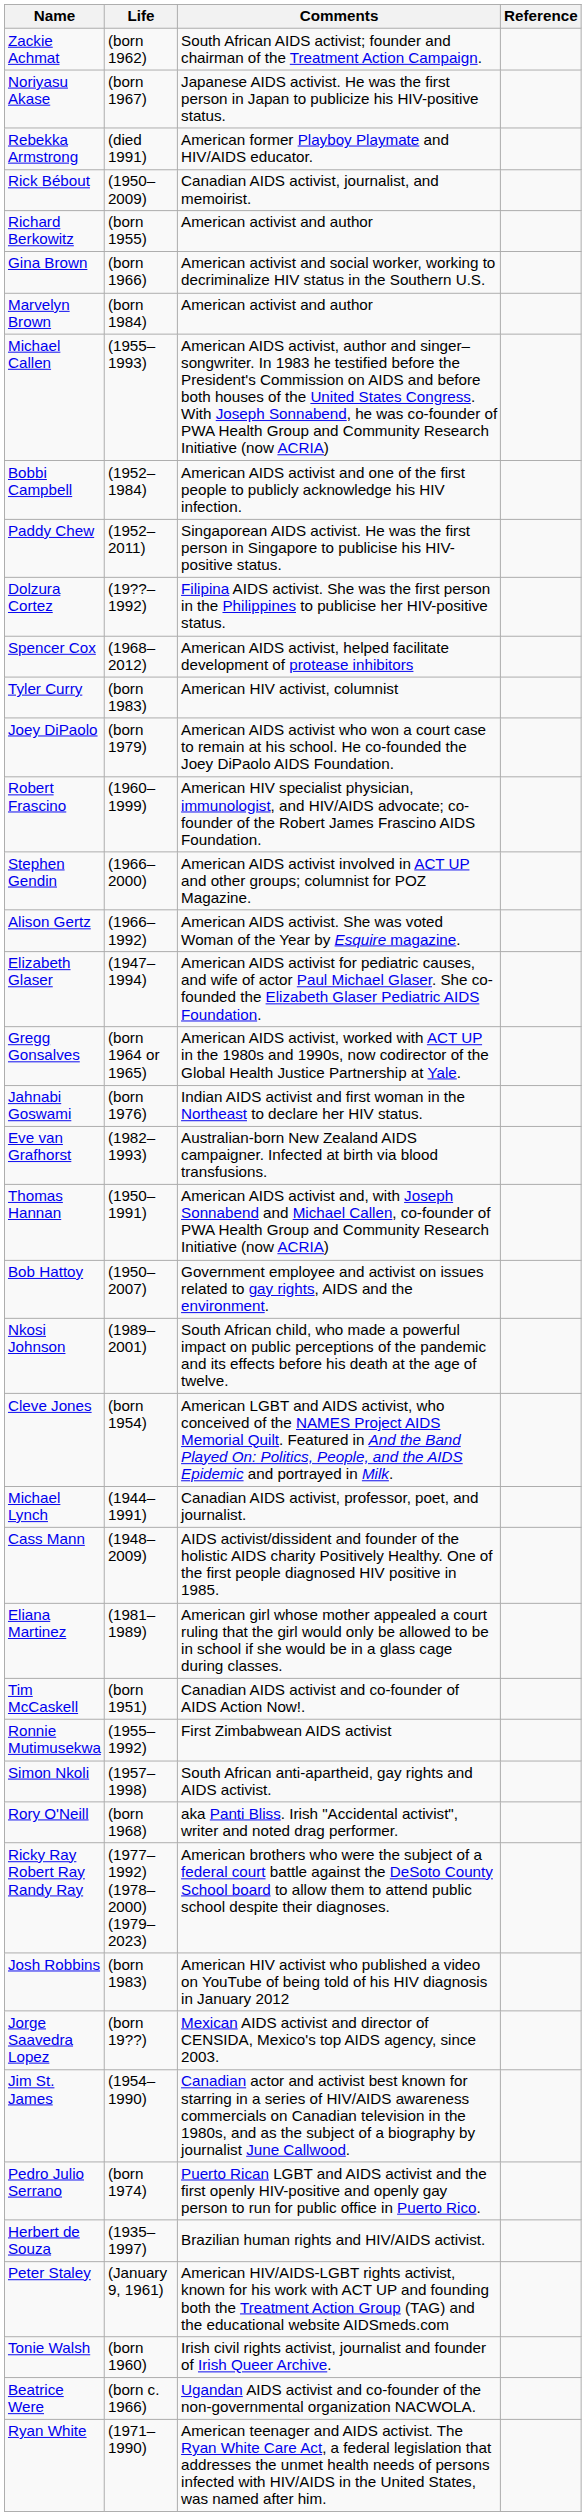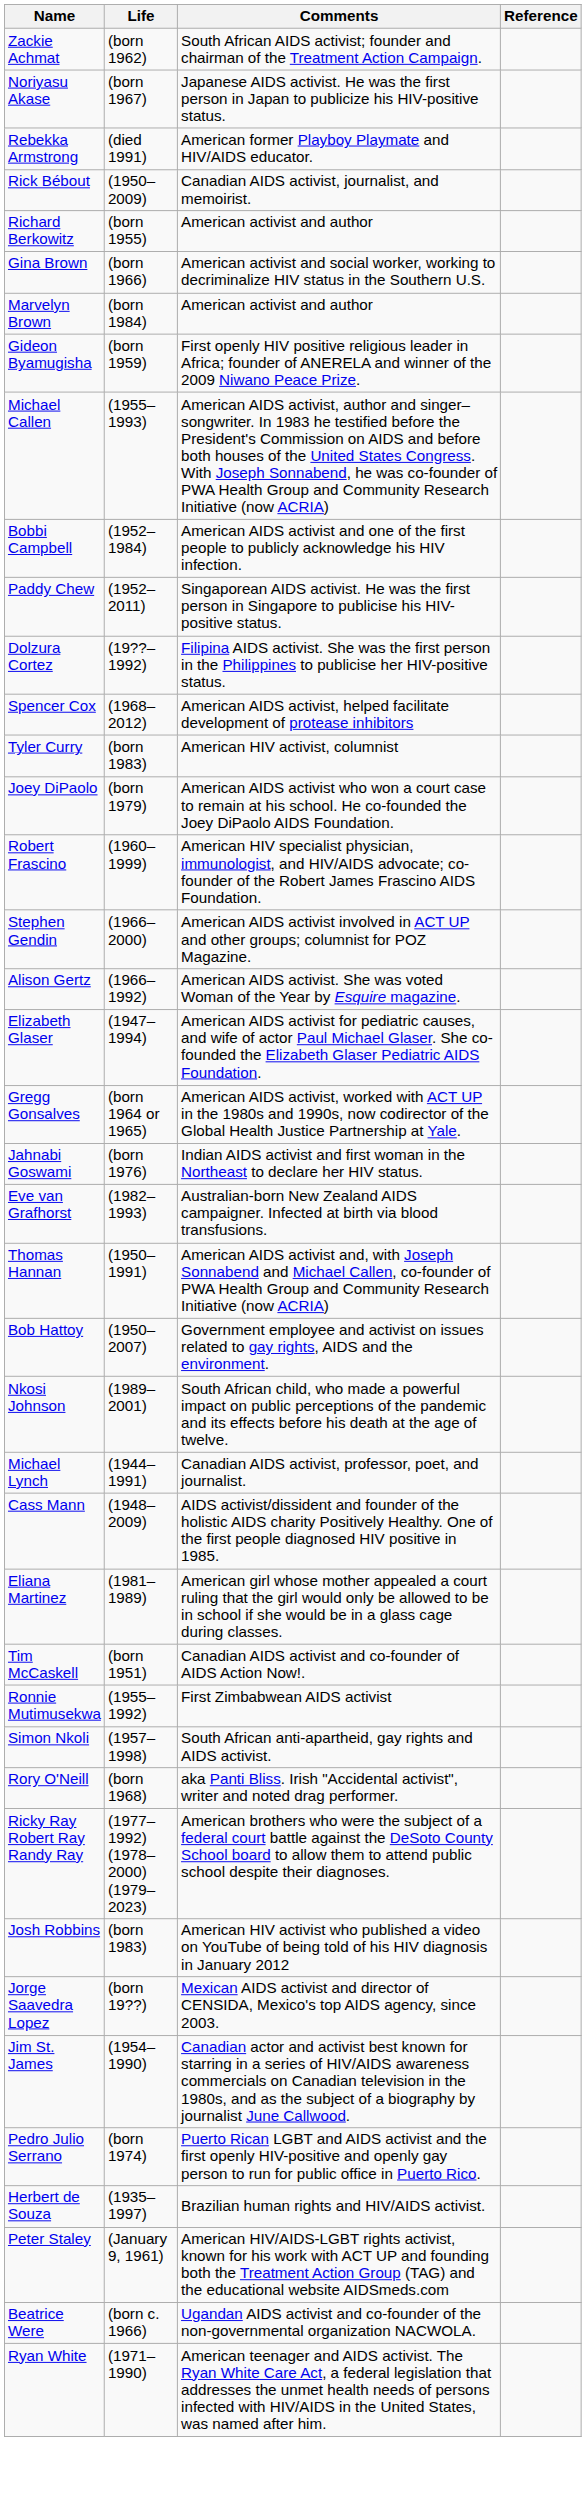 <table class=wikitable>
 <tr>
 <th style="width:17%;">Name</th>
 <th style="width:13%;">Life</th>
 <th style="width:65%;">Comments</th>
 <th style="width:5%;">Reference</th>
 </tr>
 <tr valign="top">
 <td><a href='#'>Zackie Achmat</a></td>
 <td>(born 1962)</td>
 <td>South African AIDS activist; founder and chairman of the <a href='#'>Treatment Action Campaign</a>.</td>
 <td></td>
 </tr>
 <tr valign="top">
 <td><a href='#'>Noriyasu Akase</a></td>
 <td>(born 1967)</td>
 <td>Japanese AIDS activist. He was the first person in Japan to publicize his HIV-positive status.</td>
 <td></td>
 </tr>
 <tr valign="top">
 <td><a href='#'>Rebekka Armstrong</a></td>
 <td>(died 1991)</td>
 <td>American former <a href='#'>Playboy Playmate</a> and HIV/AIDS educator.</td>
 <td></td>
 </tr>
 <tr valign="top">
 <td><a href='#'>Rick Bébout</a></td>
 <td>(1950–2009)</td>
 <td>Canadian AIDS activist, journalist, and memoirist.</td>
 <td></td>
 </tr>
 <tr valign="top">
 <td><a href='#'>Richard Berkowitz</a></td>
 <td>(born 1955)</td>
 <td>American activist and author</td>
 <td></td>
 </tr>
 <tr valign="top">
 <td><a href='#'>Gina Brown</a></td>
 <td>(born 1966)</td>
 <td>American activist and social worker, working to decriminalize HIV status in the Southern U.S.</td>
 <td></td>
 </tr>
 <tr valign="top">
 <td><a href='#'>Marvelyn Brown</a></td>
 <td>(born 1984)</td>
 <td>American activist and author</td>
+<td></td>
+</tr>
+<tr valign="top">
+<td><a href='#'>Gideon Byamugisha</a></td>
+<td>(born 1959)</td>
+<td>First openly HIV positive religious leader in Africa; founder of ANERELA and winner of the 2009 <a href='#'>Niwano Peace Prize</a>.</td>
 <td></td>
 </tr>
 <tr valign="top">
 <td><a href='#'>Michael Callen</a></td>
 <td>(1955–1993)</td>
 <td>American AIDS activist, author and singer–songwriter. In 1983 he testified before the President's Commission on AIDS and before both houses of the <a href='#'>United States Congress</a>. With <a href='#'>Joseph Sonnabend</a>, he was co-founder of PWA Health Group and Community Research Initiative (now <a href='#'>ACRIA</a>)</td>
 <td></td>
 </tr>
 <tr valign="top">
 <td><a href='#'>Bobbi Campbell</a></td>
 <td>(1952–1984)</td>
 <td>American AIDS activist and one of the first people to publicly acknowledge his HIV infection.</td>
 <td></td>
 </tr>
 <tr valign="top">
 <td><a href='#'>Paddy Chew</a></td>
 <td>(1952–2011)</td>
 <td>Singaporean AIDS activist. He was the first person in Singapore to publicise his HIV-positive status.</td>
 <td></td>
 </tr>
 <tr valign="top">
 <td><a href='#'>Dolzura Cortez</a></td>
 <td>(19??–1992)</td>
 <td><a href='#'>Filipina</a> AIDS activist. She was the first person in the <a href='#'>Philippines</a> to publicise her HIV-positive status.</td>
 <td></td>
 </tr>
 <tr valign="top">
 <td><a href='#'>Spencer Cox</a></td>
 <td>(1968–2012)</td>
 <td>American AIDS activist, helped facilitate development of <a href='#'>protease inhibitors</a></td>
 <td></td>
 </tr>
 <tr valign="top">
 <td><a href='#'>Tyler Curry</a></td>
 <td>(born 1983)</td>
 <td>American HIV activist, columnist</td>
 <td></td>
 </tr>
 <tr valign="top">
 <td><a href='#'>Joey DiPaolo</a></td>
 <td>(born 1979)</td>
 <td>American AIDS activist who won a court case to remain at his school. He co-founded the Joey DiPaolo AIDS Foundation.</td>
 <td></td>
 </tr>
 <tr valign="top">
 <td><a href='#'>Robert Frascino</a></td>
 <td>(1960–1999)</td>
 <td>American HIV specialist physician, <a href='#'>immunologist</a>, and HIV/AIDS advocate; co-founder of the Robert James Frascino AIDS Foundation.</td>
 <td></td>
 </tr>
 <tr valign="top">
 <td><a href='#'>Stephen Gendin</a></td>
 <td>(1966–2000)</td>
 <td>American AIDS activist involved in <a href='#'>ACT UP</a> and other groups; columnist for POZ Magazine.</td>
 <td></td>
 </tr>
 <tr valign="top">
 <td><a href='#'>Alison Gertz</a></td>
 <td>(1966–1992)</td>
 <td>American AIDS activist. She was voted Woman of the Year by <a href='#'><em>Esquire</em> magazine</a>.</td>
 <td></td>
 </tr>
 <tr valign="top">
 <td><a href='#'>Elizabeth Glaser</a></td>
 <td>(1947–1994)</td>
 <td>American AIDS activist for pediatric causes, and wife of actor <a href='#'>Paul Michael Glaser</a>. She co-founded the <a href='#'>Elizabeth Glaser Pediatric AIDS Foundation</a>.</td>
 <td></td>
 </tr>
 <tr valign="top">
 <td><a href='#'>Gregg Gonsalves</a></td>
 <td>(born 1964 or 1965)</td>
 <td>American AIDS activist, worked with <a href='#'>ACT UP</a> in the 1980s and 1990s, now codirector of the Global Health Justice Partnership at <a href='#'>Yale</a>.</td>
 <td></td>
 </tr>
 <tr>
 <td><a href='#'>Jahnabi Goswami</a></td>
 <td>(born 1976)</td>
 <td>Indian AIDS activist and first woman in the <a href='#'>Northeast</a> to declare her HIV status.</td>
 <td></td>
 </tr>
 <tr valign="top">
 <td><a href='#'>Eve van Grafhorst</a></td>
 <td>(1982–1993)</td>
 <td>Australian-born New Zealand AIDS campaigner. Infected at birth via blood transfusions.</td>
 <td></td>
 </tr>
 <tr valign="top">
 <td><a href='#'>Thomas Hannan</a></td>
 <td>(1950–1991)</td>
 <td>American AIDS activist and, with <a href='#'>Joseph Sonnabend</a> and <a href='#'>Michael Callen</a>, co-founder of PWA Health Group and Community Research Initiative (now <a href='#'>ACRIA</a>)</td>
 <td></td>
 </tr>
 <tr valign="top">
 <td><a href='#'>Bob Hattoy</a></td>
 <td>(1950–2007)</td>
 <td>Government employee and activist on issues related to <a href='#'>gay rights</a>, AIDS and the <a href='#'>environment</a>.</td>
 <td></td>
 </tr>
 <tr valign="top">
 <td><a href='#'>Nkosi Johnson</a></td>
 <td>(1989–2001)</td>
 <td>South African child, who made a powerful impact on public perceptions of the pandemic and its effects before his death at the age of twelve.</td>
 <td></td>
 </tr>
 <tr valign="top">
-<td><a href='#'>Cleve Jones</a></td>
-<td>(born 1954)</td>
-<td>American LGBT and AIDS activist, who conceived of the <a href='#'>NAMES Project AIDS Memorial Quilt</a>. Featured in <em><a href='#'>And the Band Played On: Politics, People, and the AIDS Epidemic</a></em> and portrayed in <em><a href='#'>Milk</a></em>.</td>
-<td></td>
-</tr>
-<tr valign="top">
 <td><a href='#'>Michael Lynch</a></td>
 <td>(1944–1991)</td>
 <td>Canadian AIDS activist, professor, poet, and journalist.</td>
 <td></td>
 </tr>
 <tr valign="top">
 <td><a href='#'>Cass Mann</a></td>
 <td>(1948–2009)</td>
 <td>AIDS activist/dissident and founder of the holistic AIDS charity Positively Healthy. One of the first people diagnosed HIV positive in 1985.</td>
 <td></td>
 </tr>
 <tr valign="top">
 <td><a href='#'>Eliana Martinez</a></td>
 <td>(1981–1989)</td>
 <td>American girl whose mother appealed a court ruling that the girl would only be allowed to be in school if she would be in a glass cage during classes.</td>
 <td></td>
 </tr>
 <tr valign="top">
 <td><a href='#'>Tim McCaskell</a></td>
 <td>(born 1951)</td>
 <td>Canadian AIDS activist and co-founder of AIDS Action Now!.</td>
 <td></td>
 </tr>
 <tr valign="top">
 <td><a href='#'>Ronnie Mutimusekwa</a></td>
 <td>(1955–1992)</td>
 <td>First Zimbabwean AIDS activist</td>
 <td></td>
 </tr>
 <tr valign="top">
 <td><a href='#'>Simon Nkoli</a></td>
 <td>(1957–1998)</td>
 <td>South African anti-apartheid, gay rights and AIDS activist.</td>
 <td></td>
 </tr>
 <tr valign="top">
 <td><a href='#'>Rory O'Neill</a></td>
 <td>(born 1968)</td>
 <td>aka <a href='#'>Panti Bliss</a>. Irish "Accidental activist", writer and noted drag performer.</td>
 <td></td>
 </tr>
 <tr valign="top">
 <td><a href='#'>Ricky Ray</a> <br> <a href='#'>Robert Ray</a> <br> <a href='#'>Randy Ray</a></td>
 <td>(1977–1992) <br> (1978–2000) <br> (1979–2023)</td>
 <td>American brothers who were the subject of a <a href='#'>federal court</a> battle against the <a href='#'>DeSoto County</a> <a href='#'>School board</a> to allow them to attend public school despite their diagnoses.</td>
 <td></td>
 </tr>
 <tr valign="top">
 <td><a href='#'>Josh Robbins</a></td>
 <td>(born 1983)</td>
 <td>American HIV activist who published a video on YouTube of being told of his HIV diagnosis in January 2012</td>
 <td></td>
 </tr>
 <tr valign="top">
 <td><a href='#'>Jorge Saavedra Lopez</a></td>
 <td>(born 19??)</td>
 <td><a href='#'>Mexican</a> AIDS activist and director of CENSIDA, Mexico's top AIDS agency, since 2003.</td>
 <td></td>
 </tr>
 <tr valign="top">
 <td><a href='#'>Jim St. James</a></td>
 <td>(1954–1990)</td>
 <td><a href='#'>Canadian</a> actor and activist best known for starring in a series of HIV/AIDS awareness commercials on Canadian television in the 1980s, and as the subject of a biography by journalist <a href='#'>June Callwood</a>.</td>
 <td></td>
 </tr>
 <tr valign="top">
 <td><a href='#'>Pedro Julio Serrano</a></td>
 <td>(born 1974)</td>
 <td><a href='#'>Puerto Rican</a> LGBT and AIDS activist and the first openly HIV-positive and openly gay person to run for public office in <a href='#'>Puerto Rico</a>.</td>
 <td></td>
 </tr>
 <tr>
 <td><a href='#'>Herbert de Souza</a></td>
 <td>(1935–1997)</td>
 <td>Brazilian human rights and HIV/AIDS activist.</td>
 <td></td>
 </tr>
 <tr valign="top">
 <td><a href='#'>Peter Staley</a></td>
 <td>(January 9, 1961)</td>
 <td>American HIV/AIDS-LGBT rights activist, known for his work with ACT UP and founding both the <a href='#'>Treatment Action Group</a> (TAG) and the educational website AIDSmeds.com</td>
 <td></td>
 </tr>
 <tr valign="top">
-<td><a href='#'>Tonie Walsh</a></td>
-<td>(born 1960)</td>
-<td>Irish civil rights activist, journalist and founder of <a href='#'>Irish Queer Archive</a>.</td>
-<td></td>
-</tr>
-<tr valign="top">
 <td><a href='#'>Beatrice Were</a></td>
 <td>(born c. 1966)</td>
 <td><a href='#'>Ugandan</a> AIDS activist and co-founder of the non-governmental organization NACWOLA.</td>
 <td></td>
 </tr>
 <tr valign="top">
 <td><a href='#'>Ryan White</a></td>
 <td>(1971–1990)</td>
 <td>American teenager and AIDS activist. The <a href='#'>Ryan White Care Act</a>, a federal legislation that addresses the unmet health needs of persons infected with HIV/AIDS in the United States, was named after him.</td>
 <td></td>
 </tr>
 </table>
